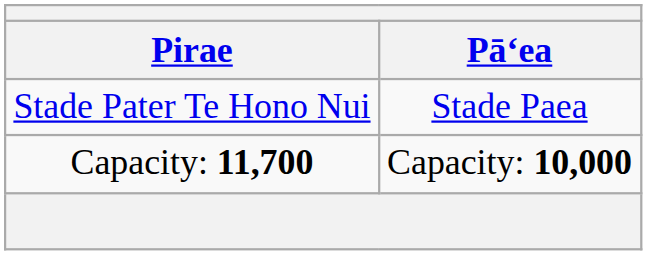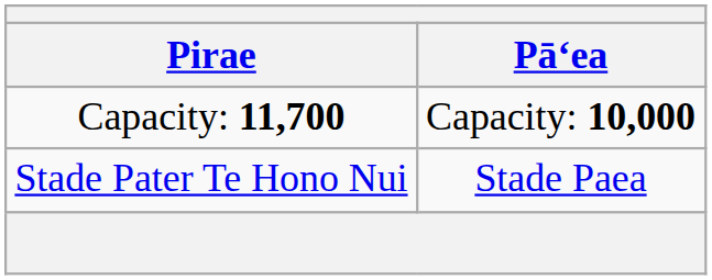 <table class="wikitable" style="text-align:center">
 <tr>
 <th colspan=2></th>
 </tr>
 <tr>
 <th><a href='#'>Pirae</a></th>
 <th><a href='#'>Pāʻea</a></th>
 </tr>
 <tr>
+<td>Capacity: <strong>11,700</strong></td>
+<td>Capacity: <strong>10,000</strong></td>
+</tr>
+<tr>
 <td><a href='#'>Stade Pater Te Hono Nui</a></td>
 <td><a href='#'>Stade Paea</a></td>
-</tr>
-<tr>
-<td>Capacity: <strong>11,700</strong></td>
-<td>Capacity: <strong>10,000</strong></td>
 </tr>
 <tr>
 <th rowspan="4" colspan=2><br></th>
 </tr>
 </table>
